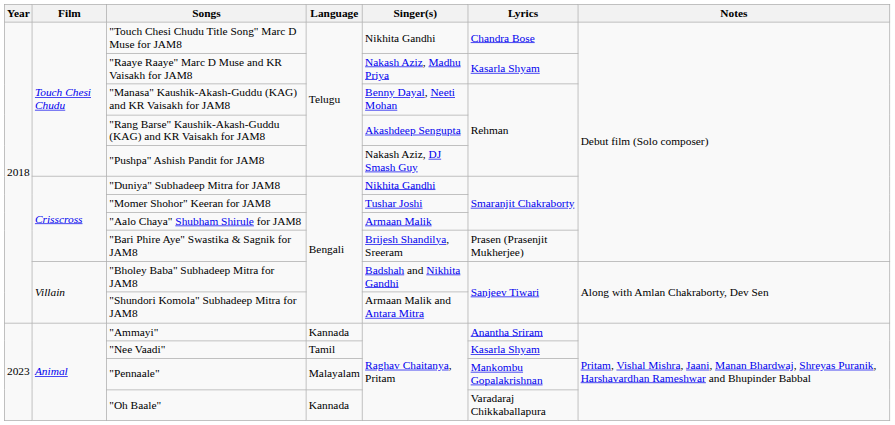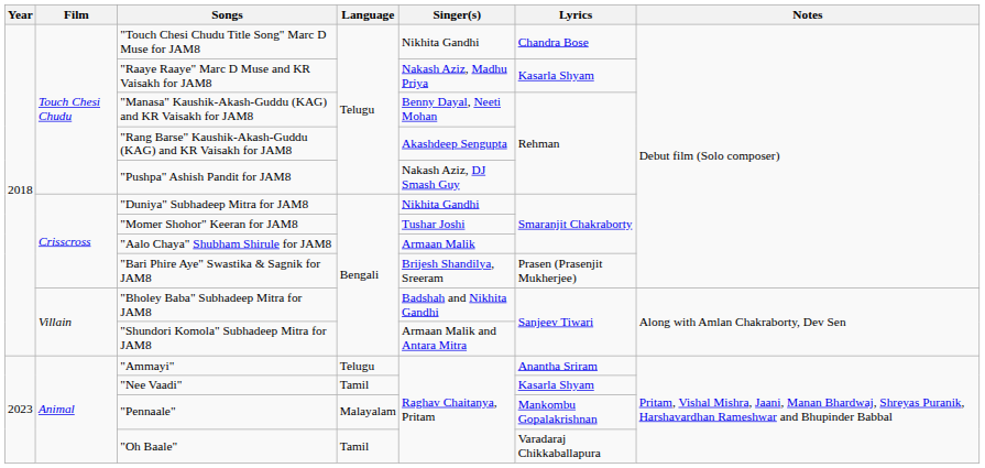 <table class="wikitable sortable">
 <tr>
 <th>Year</th>
 <th>Film</th>
 <th>Songs</th>
 <th>Language</th>
 <th>Singer(s)</th>
 <th>Lyrics</th>
 <th>Notes</th>
 </tr>
 <tr>
 <td rowspan="11">2018</td>
 <td rowspan="5"><em><a href='#'>Touch Chesi Chudu</a></em></td>
 <td>"Touch Chesi Chudu Title Song" Marc D Muse for JAM8</td>
 <td rowspan="5">Telugu</td>
 <td>Nikhita Gandhi</td>
 <td><a href='#'>Chandra Bose</a></td>
 <td rowspan="9">Debut film (Solo composer)</td>
 </tr>
 <tr>
 <td>"Raaye Raaye" Marc D Muse and KR Vaisakh for JAM8</td>
 <td><a href='#'>Nakash Aziz</a>, <a href='#'>Madhu Priya</a></td>
 <td><a href='#'>Kasarla Shyam</a></td>
 </tr>
 <tr>
 <td>"Manasa" Kaushik-Akash-Guddu (KAG) and KR Vaisakh for JAM8</td>
 <td><a href='#'>Benny Dayal</a>, <a href='#'>Neeti Mohan</a></td>
 <td rowspan="3">Rehman</td>
 </tr>
 <tr>
 <td>"Rang Barse" Kaushik-Akash-Guddu (KAG) and KR Vaisakh for JAM8</td>
 <td><a href='#'>Akashdeep Sengupta</a></td>
 </tr>
 <tr>
 <td>"Pushpa" Ashish Pandit for JAM8</td>
 <td>Nakash Aziz, <a href='#'>DJ Smash Guy</a></td>
 </tr>
 <tr>
 <td rowspan="4"><em><a href='#'>Crisscross</a></em></td>
 <td>"Duniya" Subhadeep Mitra for JAM8</td>
 <td rowspan="6">Bengali</td>
 <td><a href='#'>Nikhita Gandhi</a></td>
 <td rowspan="3"><a href='#'>Smaranjit Chakraborty</a></td>
 </tr>
 <tr>
 <td>"Momer Shohor" Keeran for JAM8</td>
 <td><a href='#'>Tushar Joshi</a></td>
 </tr>
 <tr>
 <td>"Aalo Chaya" <a href='#'>Shubham Shirule</a> for JAM8</td>
 <td><a href='#'>Armaan Malik</a></td>
 </tr>
 <tr>
 <td>"Bari Phire Aye" Swastika & Sagnik for JAM8</td>
 <td><a href='#'>Brijesh Shandilya</a>, Sreeram</td>
 <td>Prasen (Prasenjit Mukherjee)</td>
 </tr>
 <tr>
 <td rowspan="2"><em>Villain</em></td>
 <td>"Bholey Baba" Subhadeep Mitra for JAM8</td>
 <td><a href='#'>Badshah</a> and <a href='#'>Nikhita Gandhi</a></td>
 <td rowspan="2"><a href='#'>Sanjeev Tiwari</a></td>
 <td rowspan="2">Along with Amlan Chakraborty, Dev Sen</td>
 </tr>
 <tr>
 <td>"Shundori Komola" Subhadeep Mitra for JAM8</td>
 <td>Armaan Malik and <a href='#'>Antara Mitra</a></td>
 </tr>
 <tr>
 <td rowspan=4>2023</td>
 <td rowspan=4><em><a href='#'>Animal</a></em></td>
 <td>"Ammayi"</td>
-<td>Kannada</td>
+<td>Telugu</td>
 <td rowspan=4><a href='#'>Raghav Chaitanya</a>, Pritam</td>
 <td><a href='#'>Anantha Sriram</a></td>
 <td rowspan=4><a href='#'>Pritam</a>, <a href='#'>Vishal Mishra</a>, <a href='#'>Jaani</a>, <a href='#'>Manan Bhardwaj</a>, <a href='#'>Shreyas Puranik</a>, <a href='#'>Harshavardhan Rameshwar</a>  and Bhupinder Babbal</td>
 </tr>
 <tr>
 <td>"Nee Vaadi"</td>
 <td>Tamil</td>
 <td><a href='#'>Kasarla Shyam</a></td>
 </tr>
 <tr>
 <td>"Pennaale"</td>
 <td>Malayalam</td>
 <td><a href='#'>Mankombu Gopalakrishnan</a></td>
 </tr>
 <tr>
 <td>"Oh Baale"</td>
-<td>Kannada</td>
+<td>Tamil</td>
 <td>Varadaraj Chikkaballapura</td>
 </tr>
 </table>
